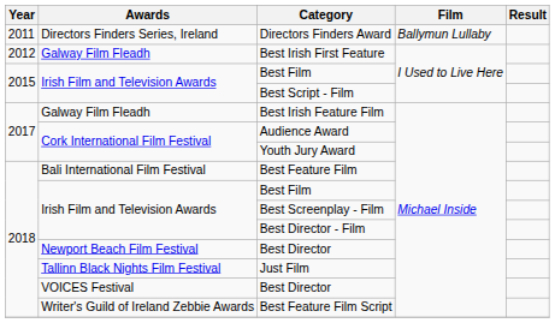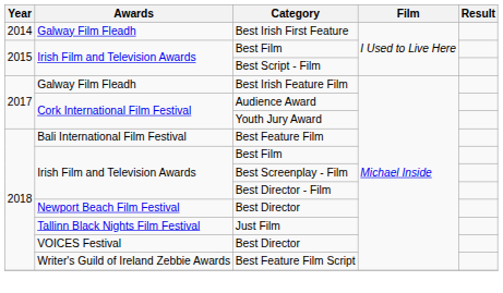 <table class="wikitable">
 <tr>
 <th>Year</th>
 <th>Awards</th>
 <th>Category</th>
 <th>Film</th>
 <th>Result</th>
 </tr>
 <tr>
-<td>2011</td>
-<td>Directors Finders Series, Ireland</td>
-<td>Directors Finders Award</td>
-<td><em>Ballymun Lullaby</em></td>
-<td></td>
-</tr>
-<tr>
-<td>2012</td>
+<td>2014</td>
 <td><a href='#'>Galway Film Fleadh</a></td>
 <td>Best Irish First Feature</td>
 <td rowspan="3"><em>I Used to Live Here</em></td>
 <td></td>
 </tr>
 <tr>
 <td rowspan="2">2015</td>
 <td rowspan="2"><a href='#'>Irish Film and Television Awards</a></td>
 <td>Best Film</td>
 <td></td>
 </tr>
 <tr>
 <td>Best Script - Film</td>
 <td></td>
 </tr>
 <tr>
 <td rowspan="3">2017</td>
 <td>Galway Film Fleadh</td>
 <td>Best Irish Feature Film</td>
 <td rowspan="11"><em><a href='#'>Michael Inside</a></em></td>
 <td></td>
 </tr>
 <tr>
 <td rowspan="2"><a href='#'>Cork International Film Festival</a></td>
 <td>Audience Award</td>
 <td></td>
 </tr>
 <tr>
 <td>Youth Jury Award</td>
 <td></td>
 </tr>
 <tr>
 <td rowspan="8">2018</td>
 <td>Bali International Film Festival</td>
 <td>Best Feature Film</td>
 <td></td>
 </tr>
 <tr>
 <td rowspan="3">Irish Film and Television Awards</td>
 <td>Best Film</td>
 <td></td>
 </tr>
 <tr>
 <td>Best Screenplay - Film</td>
 <td></td>
 </tr>
 <tr>
 <td>Best Director - Film</td>
 <td></td>
 </tr>
 <tr>
 <td><a href='#'>Newport Beach Film Festival</a></td>
 <td>Best Director</td>
 <td></td>
 </tr>
 <tr>
 <td><a href='#'>Tallinn Black Nights Film Festival</a></td>
 <td>Just Film</td>
 <td></td>
 </tr>
 <tr>
 <td>VOICES Festival</td>
 <td>Best Director</td>
 <td></td>
 </tr>
 <tr>
 <td>Writer's Guild of Ireland Zebbie Awards</td>
 <td>Best Feature Film Script</td>
 <td></td>
 </tr>
 <tr>
 </tr>
 </table>
